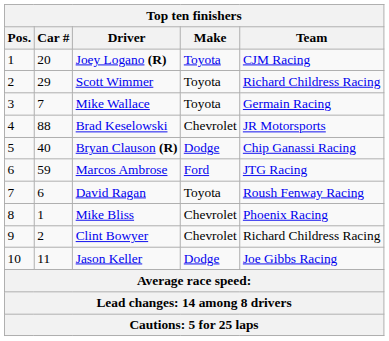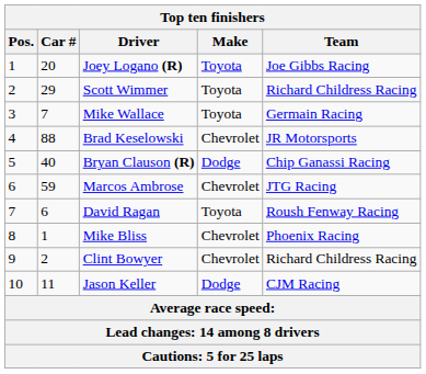 <table class="wikitable" style="font-size: 90%;">
 <tr>
 <th colspan=9>Top ten finishers</th>
 </tr>
 <tr>
 <th>Pos.</th>
 <th>Car #</th>
 <th>Driver</th>
 <th>Make</th>
 <th>Team</th>
 </tr>
 <tr>
 <td>1</td>
 <td>20</td>
 <td><a href='#'>Joey Logano</a> <strong>(R)</strong></td>
 <td><a href='#'>Toyota</a></td>
-<td><a href='#'>CJM Racing</a></td>
+<td><a href='#'>Joe Gibbs Racing</a></td>
 </tr>
 <tr>
 <td>2</td>
 <td>29</td>
 <td><a href='#'>Scott Wimmer</a></td>
 <td>Toyota</td>
 <td><a href='#'>Richard Childress Racing</a></td>
 </tr>
 <tr>
 <td>3</td>
 <td>7</td>
 <td><a href='#'>Mike Wallace</a></td>
 <td>Toyota</td>
 <td><a href='#'>Germain Racing</a></td>
 </tr>
 <tr>
 <td>4</td>
 <td>88</td>
 <td><a href='#'>Brad Keselowski</a></td>
 <td>Chevrolet</td>
 <td><a href='#'>JR Motorsports</a></td>
 </tr>
 <tr>
 <td>5</td>
 <td>40</td>
 <td><a href='#'>Bryan Clauson</a> <strong>(R)</strong></td>
 <td><a href='#'>Dodge</a></td>
 <td><a href='#'>Chip Ganassi Racing</a></td>
 </tr>
 <tr>
 <td>6</td>
 <td>59</td>
 <td><a href='#'>Marcos Ambrose</a></td>
-<td><a href='#'>Ford</a></td>
+<td>Chevrolet</td>
 <td><a href='#'>JTG Racing</a></td>
 </tr>
 <tr>
 <td>7</td>
 <td>6</td>
 <td><a href='#'>David Ragan</a></td>
 <td>Toyota</td>
 <td><a href='#'>Roush Fenway Racing</a></td>
 </tr>
 <tr>
 <td>8</td>
 <td>1</td>
 <td><a href='#'>Mike Bliss</a></td>
 <td>Chevrolet</td>
 <td><a href='#'>Phoenix Racing</a></td>
 </tr>
 <tr>
 <td>9</td>
 <td>2</td>
 <td><a href='#'>Clint Bowyer</a></td>
 <td>Chevrolet</td>
 <td>Richard Childress Racing</td>
 </tr>
 <tr>
 <td>10</td>
 <td>11</td>
 <td><a href='#'>Jason Keller</a></td>
 <td><a href='#'>Dodge</a></td>
-<td><a href='#'>Joe Gibbs Racing</a></td>
+<td><a href='#'>CJM Racing</a></td>
 </tr>
 <tr>
 <th colspan=9>Average race speed: </th>
 </tr>
 <tr>
 <th colspan=9>Lead changes: 14 among 8 drivers</th>
 </tr>
 <tr>
 <th colspan=9>Cautions: 5 for 25 laps</th>
 </tr>
 </table>
